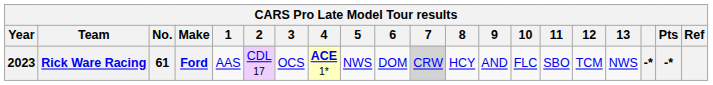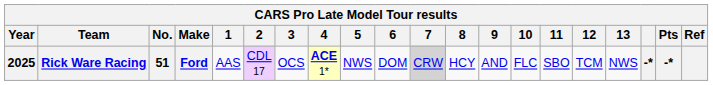 <table class="wikitable" style="text-align:center; font-size:75%">
 <tr>
 <th colspan=23>CARS Pro Late Model Tour results</th>
 </tr>
 <tr>
 <th>Year</th>
 <th>Team</th>
 <th>No.</th>
 <th>Make</th>
 <th>1</th>
 <th>2</th>
 <th>3</th>
 <th>4</th>
 <th>5</th>
 <th>6</th>
 <th>7</th>
 <th>8</th>
 <th>9</th>
 <th>10</th>
 <th>11</th>
 <th>12</th>
 <th>13</th>
 <th></th>
 <th>Pts</th>
 <th>Ref</th>
 </tr>
 <tr>
-<th>2023</th>
+<th>2025</th>
 <th><a href='#'>Rick Ware Racing</a></th>
-<th>61</th>
+<th>51</th>
 <th><a href='#'>Ford</a></th>
 <td><a href='#'>AAS</a></td>
 <td style="background:#EFCFFF;"><a href='#'>CDL</a><br><small>17</small></td>
 <td><a href='#'>OCS</a></td>
 <td style="background:#FFFFBF;"><strong><a href='#'>ACE</a></strong><br><small>1*</small></td>
 <td><a href='#'>NWS</a></td>
 <td><a href='#'>DOM</a></td>
 <td style="background: lightgrey;"><a href='#'>CRW</a></td>
 <td><a href='#'>HCY</a></td>
 <td><a href='#'>AND</a></td>
 <td><a href='#'>FLC</a></td>
 <td><a href='#'>SBO</a></td>
 <td><a href='#'>TCM</a></td>
 <td><a href='#'>NWS</a></td>
 <th>-*</th>
 <th>-*</th>
 <th></th>
 </tr>
 </table>
